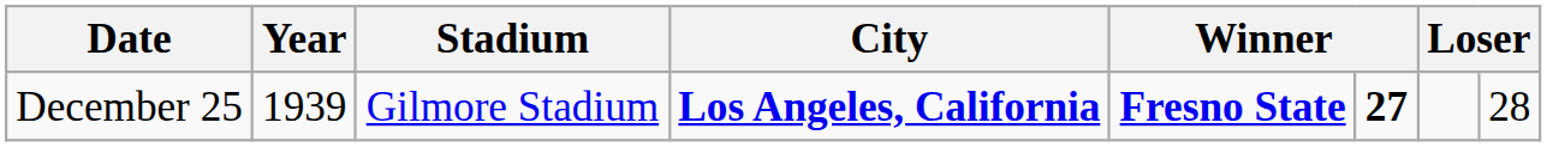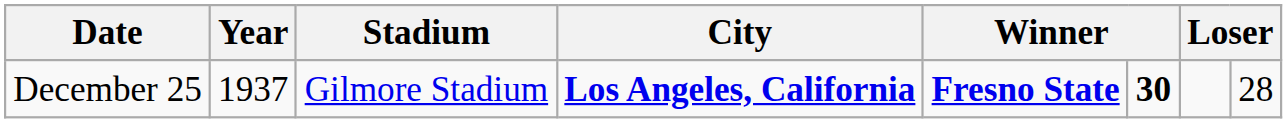 <table class="wikitable">
 <tr>
 <th>Date</th>
 <th>Year</th>
 <th>Stadium</th>
 <th>City</th>
 <th colspan=2>Winner</th>
 <th colspan=2>Loser</th>
 </tr>
 <tr align=center>
 <td>December 25</td>
-<td>1939</td>
+<td>1937</td>
 <td><a href='#'>Gilmore Stadium</a></td>
 <td><strong><a href='#'>Los Angeles, California</a></strong></td>
 <td align=center><strong><a href='#'>Fresno State</a></strong></td>
-<td width=10><strong>27</strong></td>
+<td width=10><strong>30</strong></td>
 <td align=center></td>
 <td width=10>28</td>
 </tr>
 </table>
